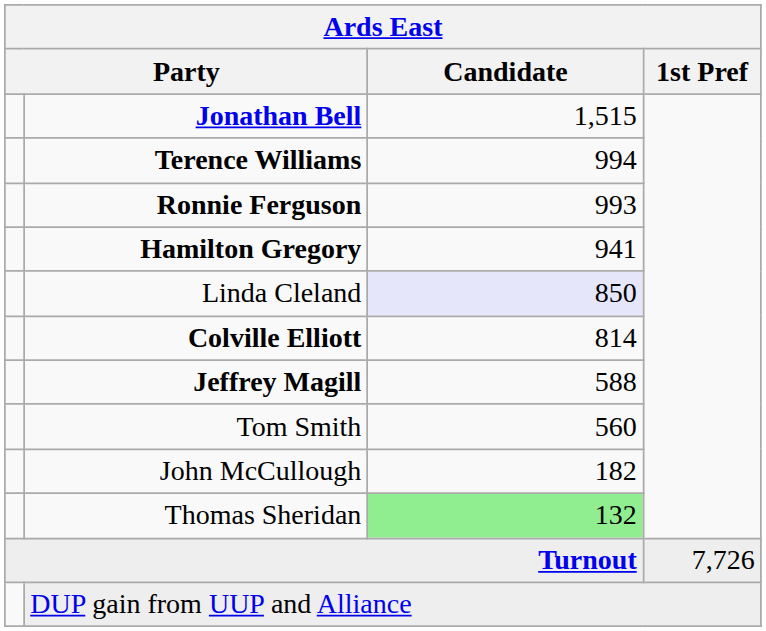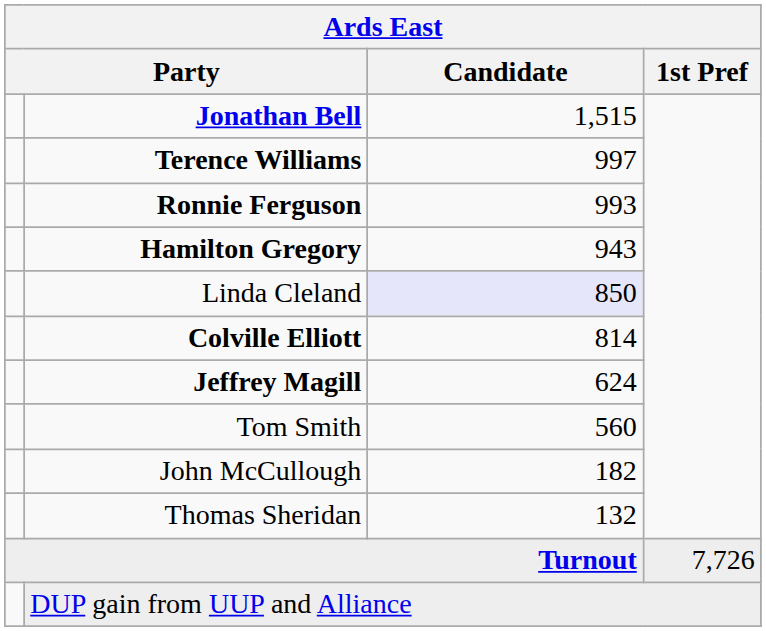 <table class="wikitable">
 <tr>
 <th colspan="4" align="center"><a href='#'>Ards East</a></th>
 </tr>
 <tr>
 <th colspan="2" align="center" width=200>Party</th>
 <th width=150>Candidate</th>
 <th width=60>1st Pref</th>
 </tr>
 <tr>
 <td></td>
 <td align="right"><strong><a href='#'>Jonathan Bell</a></strong></td>
 <td align="right">1,515</td>
 </tr>
 <tr>
 <td></td>
 <td align="right"><strong>Terence Williams</strong></td>
-<td align="right">994</td>
+<td align="right">997</td>
 </tr>
 <tr>
 <td></td>
 <td align="right"><strong>Ronnie Ferguson</strong></td>
 <td align="right">993</td>
 </tr>
 <tr>
 <td></td>
 <td align="right"><strong>Hamilton Gregory</strong></td>
-<td align="right">941</td>
+<td align="right">943</td>
 </tr>
 <tr>
 <td></td>
 <td align="right">Linda Cleland</td>
 <td align="right" style="background: lavender;">850</td>
 </tr>
 <tr>
 <td></td>
 <td align="right"><strong>Colville Elliott</strong></td>
 <td align="right">814</td>
 </tr>
 <tr>
 <td></td>
 <td align="right"><strong>Jeffrey Magill</strong></td>
-<td align="right">588</td>
+<td align="right">624</td>
 </tr>
 <tr>
 <td></td>
 <td align="right">Tom Smith</td>
 <td align="right">560</td>
 </tr>
 <tr>
 <td></td>
 <td align="right">John McCullough</td>
 <td align="right">182</td>
 </tr>
 <tr>
 <td></td>
 <td align="right">Thomas Sheridan</td>
-<td align="right" style="background: lightgreen;">132</td>
+<td align="right">132</td>
 </tr>
 <tr bgcolor="EEEEEE">
 <td colspan=3 align="right"><strong><a href='#'>Turnout</a></strong></td>
 <td align="right">7,726</td>
 </tr>
 <tr>
 <td bgcolor=></td>
 <td colspan=3 bgcolor="EEEEEE"><a href='#'>DUP</a> gain from <a href='#'>UUP</a> and <a href='#'>Alliance</a></td>
 </tr>
 </table>
